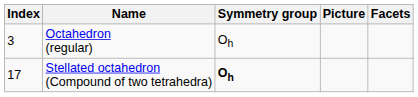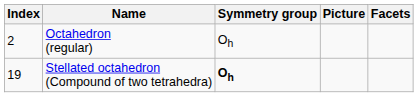 <table class="wikitable">
 <tr>
 <th>Index</th>
 <th>Name</th>
 <th>Symmetry group</th>
 <th>Picture</th>
 <th>Facets</th>
 </tr>
 <tr>
-<td>3</td>
+<td>2</td>
 <td><a href='#'>Octahedron</a><br>(regular)</td>
 <td>O<sub>h</sub></td>
 <td></td>
 <td></td>
 </tr>
 <tr>
-<td>17</td>
+<td>19</td>
 <td><a href='#'>Stellated octahedron</a><br>(Compound of two tetrahedra)</td>
 <td><strong>O<sub>h</sub></strong></td>
 <td></td>
 <td></td>
 </tr>
 </table>
